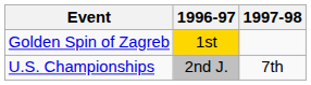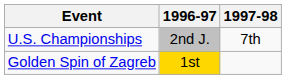 <table class="wikitable">
 <tr>
 <th>Event</th>
 <th>1996-97</th>
 <th>1997-98</th>
 </tr>
 <tr>
+<td><a href='#'>U.S. Championships</a></td>
+<td align="center" bgcolor="silver">2nd J.</td>
+<td align="center">7th</td>
+</tr>
+<tr>
 <td><a href='#'>Golden Spin of Zagreb</a></td>
 <td align="center" bgcolor="gold">1st</td>
 <td></td>
 </tr>
-<tr>
-<td><a href='#'>U.S. Championships</a></td>
-<td align="center" bgcolor="silver">2nd J.</td>
-<td align="center">7th</td>
-</tr>
 </table>
